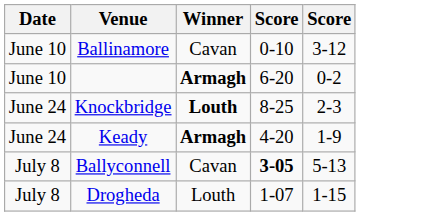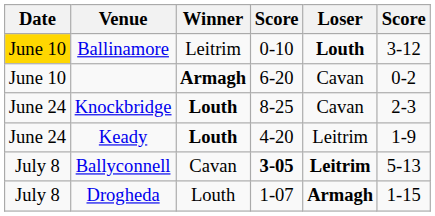 <table class="wikitable">
 <tr>
 <th>Date</th>
 <th>Venue</th>
 <th>Winner</th>
 <th>Score</th>
+<th>Loser</th>
 <th>Score</th>
 </tr>
 <tr align="center">
-<td>June 10</td>
+<td style="background: gold;">June 10</td>
 <td><a href='#'>Ballinamore</a></td>
-<td>Cavan</td>
+<td>Leitrim</td>
 <td>0-10</td>
+<td><strong>Louth</strong></td>
 <td>3-12</td>
 </tr>
 <tr align="center">
 <td>June 10</td>
 <td></td>
 <td><strong>Armagh</strong></td>
 <td>6-20</td>
+<td>Cavan</td>
 <td>0-2</td>
 </tr>
 <tr align="center">
 <td>June 24</td>
 <td><a href='#'>Knockbridge</a></td>
 <td><strong>Louth</strong></td>
 <td>8-25</td>
+<td>Cavan</td>
 <td>2-3</td>
 </tr>
 <tr align="center">
 <td>June 24</td>
 <td><a href='#'>Keady</a></td>
-<td><strong>Armagh</strong></td>
+<td><strong>Louth</strong></td>
 <td>4-20</td>
+<td>Leitrim</td>
 <td>1-9</td>
 </tr>
 <tr align="center">
 <td>July 8</td>
 <td><a href='#'>Ballyconnell</a></td>
 <td>Cavan</td>
 <td><strong>3-05</strong></td>
+<td><strong>Leitrim</strong></td>
 <td>5-13</td>
 </tr>
 <tr align="center">
 <td>July 8</td>
 <td><a href='#'>Drogheda</a></td>
 <td>Louth</td>
 <td>1-07</td>
+<td><strong>Armagh</strong></td>
 <td>1-15</td>
 </tr>
 </table>
